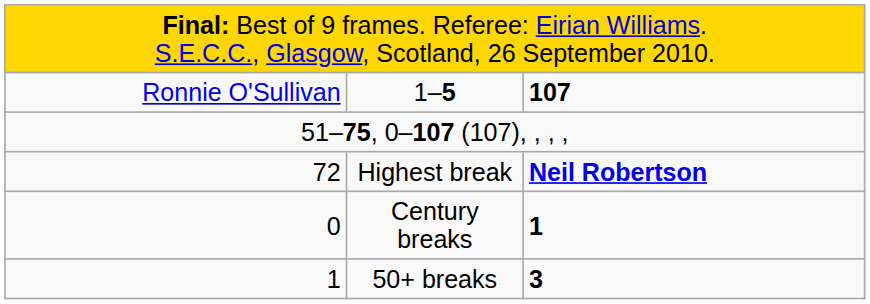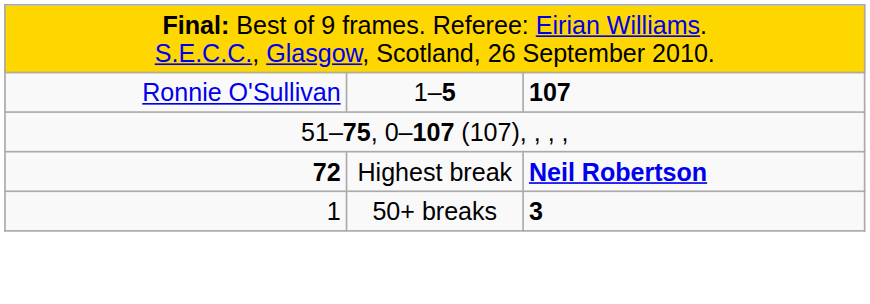 <table class="wikitable" style="font-size: 95%; margin: 1em auto 1em auto;">
 <tr>
 <td colspan="3" align="center" bgcolor="#ffd700"><strong>Final:</strong> Best of 9 frames. Referee: <a href='#'>Eirian Williams</a>.<br><a href='#'>S.E.C.C.</a>, <a href='#'>Glasgow</a>, Scotland, 26 September 2010.</td>
 </tr>
 <tr>
 <td width="200" align="right"><a href='#'>Ronnie O'Sullivan</a><br></td>
 <td width="100" align="center">1–<strong>5</strong></td>
 <td><strong>107</strong></td>
 </tr>
 <tr>
 <td colspan="3" align="center" style="font-size: 100%">51–<strong>75</strong>, 0–<strong>107</strong> (107), , , , </td>
 </tr>
 <tr>
-<td align="right">72</td>
+<td align="right"><strong>72</strong></td>
 <td align="center">Highest break</td>
 <td width="200"><strong><a href='#'>Neil Robertson</a></strong><br></td>
-</tr>
-<tr>
-<td align="right">0</td>
-<td align="center">Century breaks</td>
-<td><strong>1</strong></td>
 </tr>
 <tr>
 <td align="right">1</td>
 <td align="center">50+ breaks</td>
 <td><strong>3</strong></td>
 </tr>
 </table>
